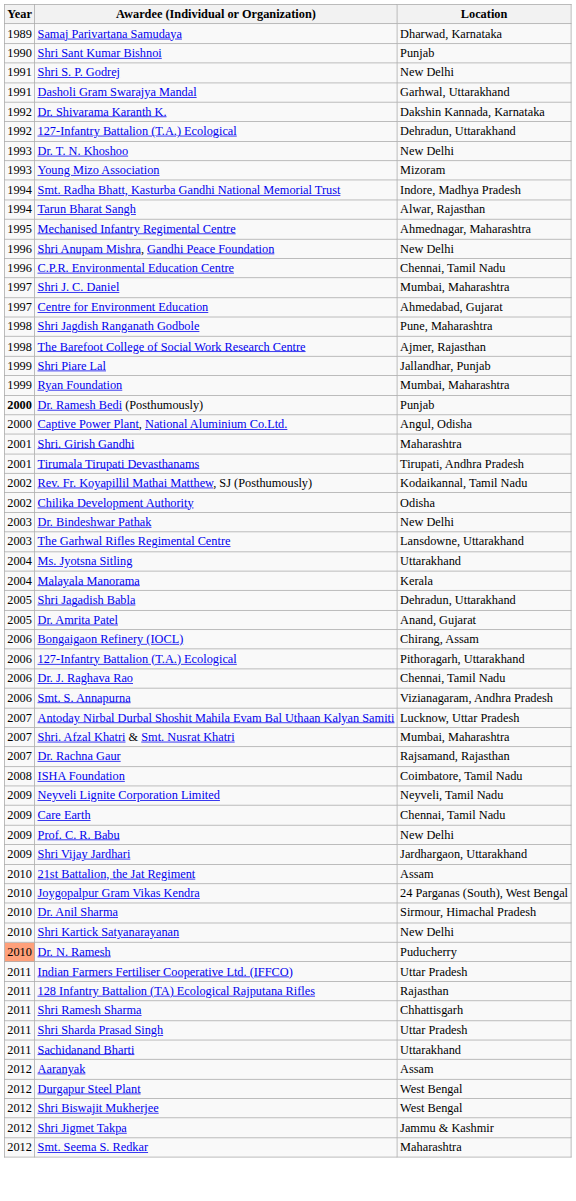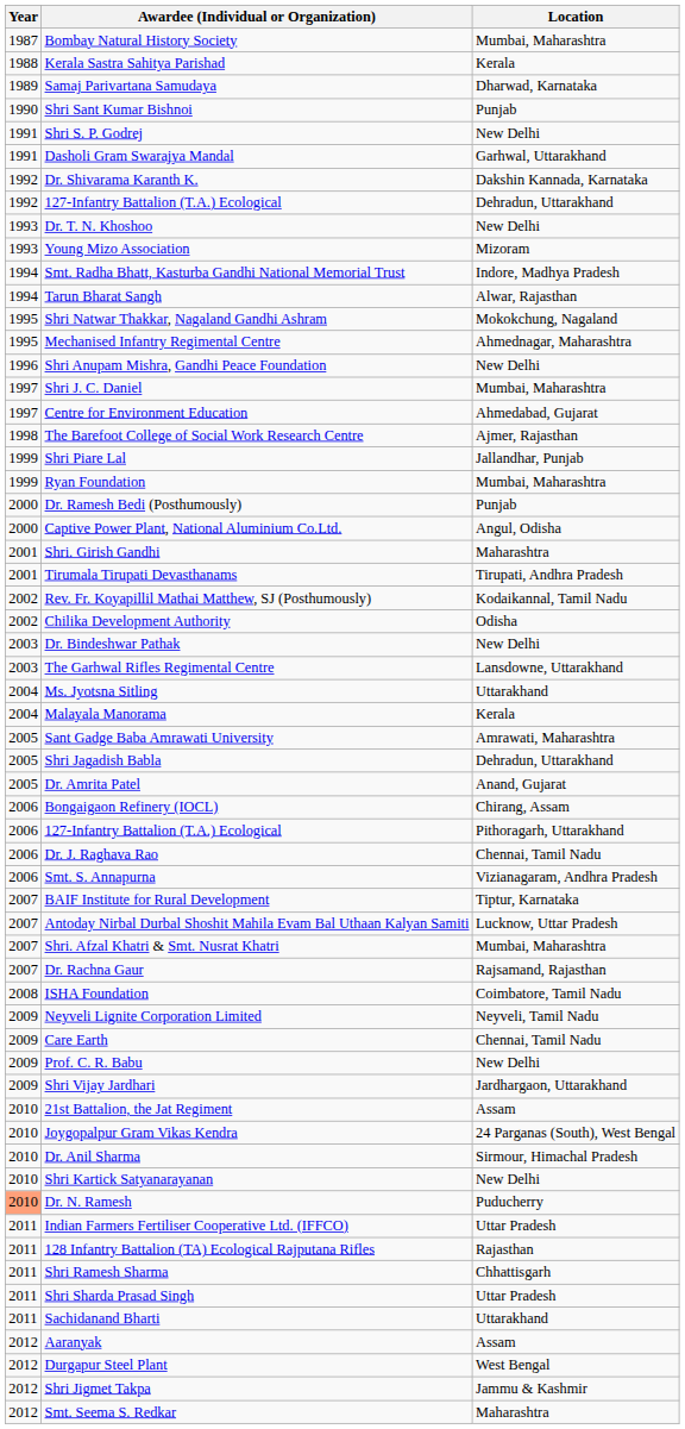 <table class="wikitable">
 <tr>
 <th><strong>Year</strong></th>
 <th><strong>Awardee (Individual or Organization)</strong></th>
 <th>Location</th>
+</tr>
+<tr>
+<td>1987</td>
+<td><a href='#'>Bombay Natural History Society</a></td>
+<td>Mumbai, Maharashtra</td>
+</tr>
+<tr>
+<td>1988</td>
+<td><a href='#'>Kerala Sastra Sahitya Parishad</a></td>
+<td>Kerala</td>
 </tr>
 <tr>
 <td>1989</td>
 <td><a href='#'>Samaj Parivartana Samudaya</a></td>
 <td>Dharwad, Karnataka</td>
 </tr>
 <tr>
 <td>1990</td>
 <td><a href='#'>Shri Sant Kumar Bishnoi</a></td>
 <td>Punjab</td>
 </tr>
 <tr>
 <td>1991</td>
 <td><a href='#'>Shri S. P. Godrej</a></td>
 <td>New Delhi</td>
 </tr>
 <tr>
 <td>1991</td>
 <td><a href='#'>Dasholi Gram Swarajya Mandal</a></td>
 <td>Garhwal, Uttarakhand</td>
 </tr>
 <tr>
 <td>1992</td>
 <td><a href='#'>Dr. Shivarama Karanth K.</a></td>
 <td>Dakshin Kannada, Karnataka</td>
 </tr>
 <tr>
 <td>1992</td>
 <td><a href='#'>127-Infantry Battalion (T.A.) Ecological</a></td>
 <td>Dehradun, Uttarakhand</td>
 </tr>
 <tr>
 <td>1993</td>
 <td><a href='#'>Dr. T. N. Khoshoo</a></td>
 <td>New Delhi</td>
 </tr>
 <tr>
 <td>1993</td>
 <td><a href='#'>Young Mizo Association</a></td>
 <td>Mizoram</td>
 </tr>
 <tr>
 <td>1994</td>
 <td><a href='#'>Smt. Radha Bhatt, Kasturba Gandhi National Memorial Trust</a></td>
 <td>Indore, Madhya Pradesh</td>
 </tr>
 <tr>
 <td>1994</td>
 <td><a href='#'>Tarun Bharat Sangh</a></td>
 <td>Alwar, Rajasthan</td>
 </tr>
 <tr>
 <td>1995</td>
+<td><a href='#'>Shri Natwar Thakkar</a>, <a href='#'>Nagaland Gandhi Ashram</a></td>
+<td>Mokokchung, Nagaland</td>
+</tr>
+<tr>
+<td>1995</td>
 <td><a href='#'>Mechanised Infantry Regimental Centre</a></td>
 <td>Ahmednagar, Maharashtra</td>
 </tr>
 <tr>
 <td>1996</td>
 <td><a href='#'>Shri Anupam Mishra</a>, <a href='#'>Gandhi Peace Foundation</a></td>
 <td>New Delhi</td>
-</tr>
-<tr>
-<td>1996</td>
-<td><a href='#'>C.P.R. Environmental Education Centre</a></td>
-<td>Chennai, Tamil Nadu</td>
 </tr>
 <tr>
 <td>1997</td>
 <td><a href='#'>Shri J. C. Daniel</a></td>
 <td>Mumbai, Maharashtra</td>
 </tr>
 <tr>
 <td>1997</td>
 <td><a href='#'>Centre for Environment Education</a></td>
 <td>Ahmedabad, Gujarat</td>
-</tr>
-<tr>
-<td>1998</td>
-<td><a href='#'>Shri Jagdish Ranganath Godbole</a></td>
-<td>Pune, Maharashtra</td>
 </tr>
 <tr>
 <td>1998</td>
 <td><a href='#'>The Barefoot College of Social Work Research Centre</a></td>
 <td>Ajmer, Rajasthan</td>
 </tr>
 <tr>
 <td>1999</td>
 <td><a href='#'>Shri Piare Lal</a></td>
 <td>Jallandhar, Punjab</td>
 </tr>
 <tr>
 <td>1999</td>
 <td><a href='#'>Ryan Foundation</a></td>
 <td>Mumbai, Maharashtra</td>
 </tr>
 <tr>
-<td><strong>2000</strong></td>
+<td>2000</td>
 <td><a href='#'>Dr. Ramesh Bedi</a> (Posthumously)</td>
 <td>Punjab</td>
 </tr>
 <tr>
 <td>2000</td>
 <td><a href='#'>Captive Power Plant</a>, <a href='#'>National Aluminium Co.Ltd.</a></td>
 <td>Angul, Odisha</td>
 </tr>
 <tr>
 <td>2001</td>
 <td><a href='#'>Shri. Girish Gandhi</a></td>
 <td>Maharashtra</td>
 </tr>
 <tr>
 <td>2001</td>
 <td><a href='#'>Tirumala Tirupati Devasthanams</a></td>
 <td>Tirupati, Andhra Pradesh</td>
 </tr>
 <tr>
 <td>2002</td>
 <td><a href='#'>Rev. Fr. Koyapillil Mathai Matthew</a>, SJ (Posthumously)</td>
 <td>Kodaikannal, Tamil Nadu</td>
 </tr>
 <tr>
 <td>2002</td>
 <td><a href='#'>Chilika Development Authority</a></td>
 <td>Odisha</td>
 </tr>
 <tr>
 <td>2003</td>
 <td><a href='#'>Dr. Bindeshwar Pathak</a></td>
 <td>New Delhi</td>
 </tr>
 <tr>
 <td>2003</td>
 <td><a href='#'>The Garhwal Rifles Regimental Centre</a></td>
 <td>Lansdowne, Uttarakhand</td>
 </tr>
 <tr>
 <td>2004</td>
 <td><a href='#'>Ms. Jyotsna Sitling</a></td>
 <td>Uttarakhand</td>
 </tr>
 <tr>
 <td>2004</td>
 <td><a href='#'>Malayala Manorama</a></td>
 <td>Kerala</td>
 </tr>
 <tr>
 <td>2005</td>
+<td><a href='#'>Sant Gadge Baba Amrawati University</a></td>
+<td>Amrawati, Maharashtra</td>
+</tr>
+<tr>
+<td>2005</td>
 <td><a href='#'>Shri Jagadish Babla</a></td>
 <td>Dehradun, Uttarakhand</td>
 </tr>
 <tr>
 <td>2005</td>
 <td><a href='#'>Dr. Amrita Patel</a></td>
 <td>Anand, Gujarat</td>
 </tr>
 <tr>
 <td>2006</td>
 <td><a href='#'>Bongaigaon Refinery (IOCL)</a></td>
 <td>Chirang, Assam</td>
 </tr>
 <tr>
 <td>2006</td>
 <td><a href='#'>127-Infantry Battalion (T.A.) Ecological</a></td>
 <td>Pithoragarh, Uttarakhand</td>
 </tr>
 <tr>
 <td>2006</td>
 <td><a href='#'>Dr. J. Raghava Rao</a></td>
 <td>Chennai, Tamil Nadu</td>
 </tr>
 <tr>
 <td>2006</td>
 <td><a href='#'>Smt. S. Annapurna</a></td>
 <td>Vizianagaram, Andhra Pradesh</td>
+</tr>
+<tr>
+<td>2007</td>
+<td><a href='#'>BAIF Institute for Rural Development</a></td>
+<td>Tiptur, Karnataka</td>
 </tr>
 <tr>
 <td>2007</td>
 <td><a href='#'>Antoday Nirbal Durbal Shoshit Mahila Evam Bal Uthaan Kalyan Samiti</a></td>
 <td>Lucknow, Uttar Pradesh</td>
 </tr>
 <tr>
 <td>2007</td>
 <td><a href='#'>Shri. Afzal Khatri</a> & <a href='#'>Smt. Nusrat Khatri</a></td>
 <td>Mumbai, Maharashtra</td>
 </tr>
 <tr>
 <td>2007</td>
 <td><a href='#'>Dr. Rachna Gaur</a></td>
 <td>Rajsamand, Rajasthan</td>
 </tr>
 <tr>
 <td>2008</td>
 <td><a href='#'>ISHA Foundation</a></td>
 <td>Coimbatore, Tamil Nadu</td>
 </tr>
 <tr>
 <td>2009</td>
 <td><a href='#'>Neyveli Lignite Corporation Limited</a></td>
 <td>Neyveli, Tamil Nadu</td>
 </tr>
 <tr>
 <td>2009</td>
 <td><a href='#'>Care Earth</a></td>
 <td>Chennai, Tamil Nadu</td>
 </tr>
 <tr>
 <td>2009</td>
 <td><a href='#'>Prof. C. R. Babu</a></td>
 <td>New Delhi</td>
 </tr>
 <tr>
 <td>2009</td>
 <td><a href='#'>Shri Vijay Jardhari</a></td>
 <td>Jardhargaon, Uttarakhand</td>
 </tr>
 <tr>
 <td>2010</td>
 <td><a href='#'>21st Battalion, the Jat Regiment</a></td>
 <td>Assam</td>
 </tr>
 <tr>
 <td>2010</td>
 <td><a href='#'>Joygopalpur Gram Vikas Kendra</a></td>
 <td>24 Parganas (South), West Bengal</td>
 </tr>
 <tr>
 <td>2010</td>
 <td><a href='#'>Dr. Anil Sharma</a></td>
 <td>Sirmour, Himachal Pradesh</td>
 </tr>
 <tr>
 <td>2010</td>
 <td><a href='#'>Shri Kartick Satyanarayanan</a></td>
 <td>New Delhi</td>
 </tr>
 <tr>
 <td style="background: lightsalmon;">2010</td>
 <td><a href='#'>Dr. N. Ramesh</a></td>
 <td>Puducherry</td>
 </tr>
 <tr>
 <td>2011</td>
 <td><a href='#'>Indian Farmers Fertiliser Cooperative Ltd. (IFFCO)</a></td>
 <td>Uttar Pradesh</td>
 </tr>
 <tr>
 <td>2011</td>
 <td><a href='#'>128 Infantry Battalion (TA) Ecological Rajputana Rifles</a></td>
 <td>Rajasthan</td>
 </tr>
 <tr>
 <td>2011</td>
 <td><a href='#'>Shri Ramesh Sharma</a></td>
 <td>Chhattisgarh</td>
 </tr>
 <tr>
 <td>2011</td>
 <td><a href='#'>Shri Sharda Prasad Singh</a></td>
 <td>Uttar Pradesh</td>
 </tr>
 <tr>
 <td>2011</td>
 <td><a href='#'>Sachidanand Bharti</a></td>
 <td>Uttarakhand</td>
 </tr>
 <tr>
 <td>2012</td>
 <td><a href='#'>Aaranyak</a></td>
 <td>Assam</td>
 </tr>
 <tr>
 <td>2012</td>
 <td><a href='#'>Durgapur Steel Plant</a></td>
 <td>West Bengal</td>
 </tr>
 <tr>
 <td>2012</td>
-<td><a href='#'>Shri Biswajit Mukherjee</a></td>
-<td>West Bengal</td>
-</tr>
-<tr>
-<td>2012</td>
 <td><a href='#'>Shri Jigmet Takpa</a></td>
 <td>Jammu & Kashmir</td>
 </tr>
 <tr>
 <td>2012</td>
 <td><a href='#'>Smt. Seema S. Redkar</a></td>
 <td>Maharashtra</td>
 </tr>
 </table>
